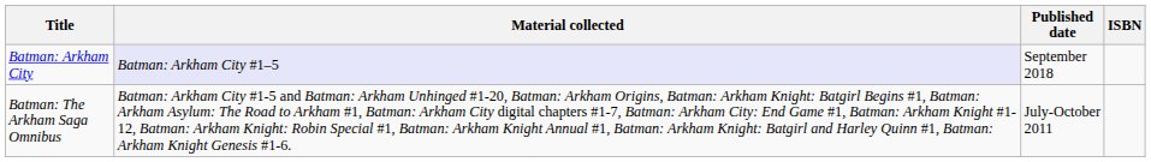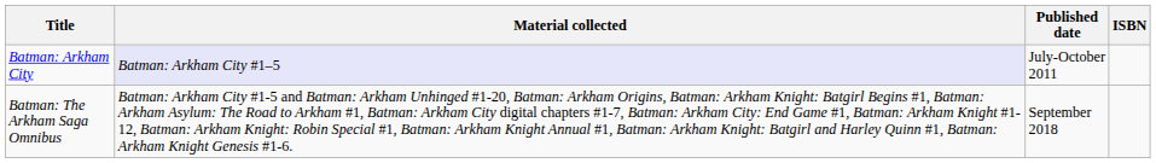 <table class="wikitable">
 <tr>
 <th>Title</th>
 <th>Material collected</th>
 <th>Published date</th>
 <th>ISBN</th>
 </tr>
 <tr>
 <td><em><a href='#'>Batman: Arkham City</a></em></td>
 <td style="background: lavender;"><em>Batman: Arkham City</em> #1–5</td>
-<td>September 2018</td>
+<td>July-October 2011</td>
 <td></td>
 </tr>
 <tr>
 <td><em>Batman: The Arkham Saga Omnibus</em></td>
 <td><em>Batman: Arkham City</em> #1-5 and <em>Batman: Arkham Unhinged</em> #1-20, <em>Batman: Arkham Origins</em>, <em>Batman: Arkham Knight: Batgirl Begins</em> #1, <em>Batman: Arkham Asylum: The Road to Arkham</em> #1, <em>Batman: Arkham City</em> digital chapters #1-7, <em>Batman: Arkham City: End Game</em> #1, <em>Batman: Arkham Knight</em> #1-12, <em>Batman: Arkham Knight: Robin Special</em> #1, <em>Batman: Arkham Knight Annual</em> #1, <em>Batman: Arkham Knight: Batgirl and Harley Quinn</em> #1, <em>Batman: Arkham Knight Genesis</em> #1-6.</td>
-<td>July-October 2011</td>
+<td>September 2018</td>
 <td></td>
 </tr>
 </table>
